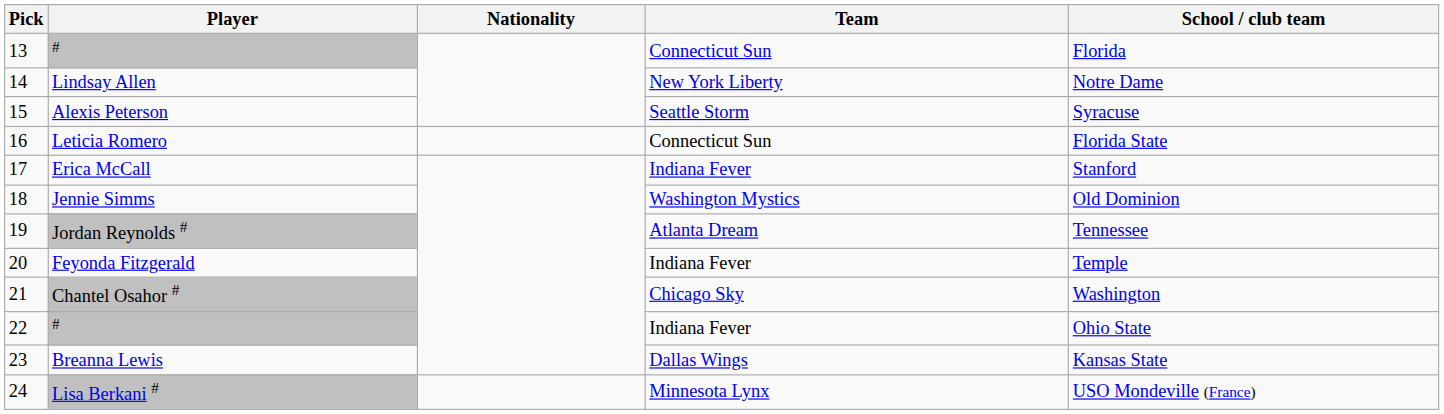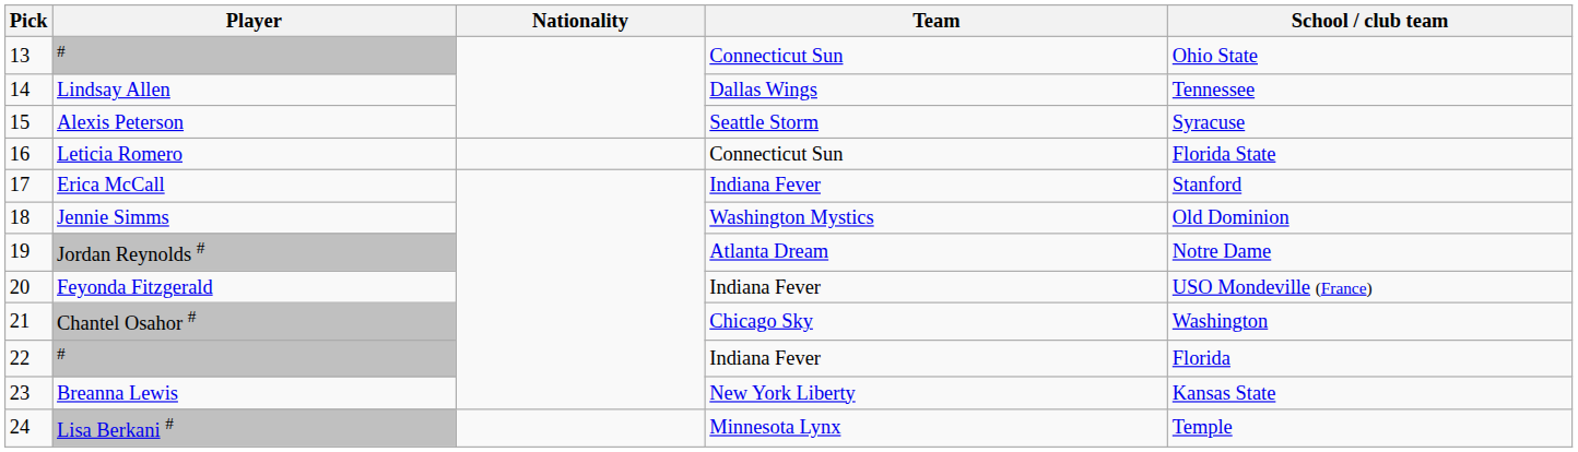 <table class="wikitable sortable">
 <tr>
 <th width=30>Pick</th>
 <th width=333>Player</th>
 <th width=200>Nationality</th>
 <th width=383>Team</th>
 <th width=333>School / club team</th>
 </tr>
 <tr>
 <td>13</td>
 <td bgcolor=#C0C0C0> <sup>#</sup></td>
 <td rowspan=3></td>
 <td><a href='#'>Connecticut Sun</a> </td>
-<td><a href='#'>Florida</a></td>
+<td><a href='#'>Ohio State</a></td>
 </tr>
 <tr>
 <td>14</td>
 <td><a href='#'>Lindsay Allen</a></td>
-<td><a href='#'>New York Liberty</a> </td>
-<td><a href='#'>Notre Dame</a></td>
+<td><a href='#'>Dallas Wings</a> </td>
+<td><a href='#'>Tennessee</a></td>
 </tr>
 <tr>
 <td>15</td>
 <td><a href='#'>Alexis Peterson</a></td>
 <td><a href='#'>Seattle Storm</a> </td>
 <td><a href='#'>Syracuse</a></td>
 </tr>
 <tr>
 <td>16</td>
 <td><a href='#'>Leticia Romero</a></td>
 <td></td>
 <td>Connecticut Sun</td>
 <td><a href='#'>Florida State</a></td>
 </tr>
 <tr>
 <td>17</td>
 <td><a href='#'>Erica McCall</a></td>
 <td rowspan=7></td>
 <td><a href='#'>Indiana Fever</a> </td>
 <td><a href='#'>Stanford</a></td>
 </tr>
 <tr>
 <td>18</td>
 <td><a href='#'>Jennie Simms</a></td>
 <td><a href='#'>Washington Mystics</a> </td>
 <td><a href='#'>Old Dominion</a></td>
 </tr>
 <tr>
 <td>19</td>
 <td bgcolor=#C0C0C0>Jordan Reynolds <sup>#</sup></td>
 <td><a href='#'>Atlanta Dream</a></td>
-<td><a href='#'>Tennessee</a></td>
+<td><a href='#'>Notre Dame</a></td>
 </tr>
 <tr>
 <td>20</td>
 <td><a href='#'>Feyonda Fitzgerald</a></td>
 <td>Indiana Fever</td>
-<td><a href='#'>Temple</a></td>
+<td><a href='#'>USO Mondeville</a> <small>(<a href='#'>France</a>)</small></td>
 </tr>
 <tr>
 <td>21</td>
 <td bgcolor=#C0C0C0>Chantel Osahor <sup>#</sup> </td>
 <td><a href='#'>Chicago Sky</a></td>
 <td><a href='#'>Washington</a></td>
 </tr>
 <tr>
 <td>22</td>
 <td bgcolor=#C0C0C0> <sup>#</sup></td>
 <td>Indiana Fever </td>
-<td><a href='#'>Ohio State</a></td>
+<td><a href='#'>Florida</a></td>
 </tr>
 <tr>
 <td>23</td>
 <td><a href='#'>Breanna Lewis</a></td>
-<td><a href='#'>Dallas Wings</a> </td>
+<td><a href='#'>New York Liberty</a> </td>
 <td><a href='#'>Kansas State</a></td>
 </tr>
 <tr>
 <td>24</td>
 <td bgcolor=#C0C0C0><a href='#'>Lisa Berkani</a> <sup>#</sup></td>
 <td></td>
 <td><a href='#'>Minnesota Lynx</a></td>
-<td><a href='#'>USO Mondeville</a> <small>(<a href='#'>France</a>)</small></td>
+<td><a href='#'>Temple</a></td>
 </tr>
 </table>
